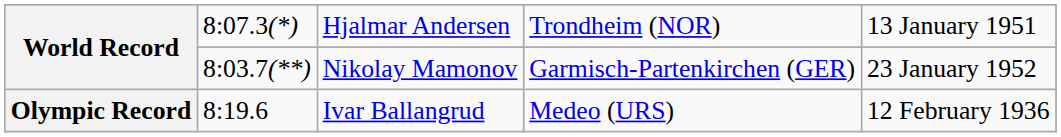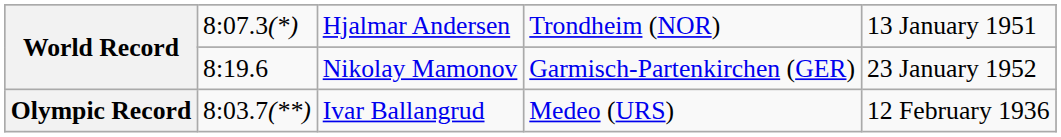 <table class="wikitable" style="font-size:95%;">
 <tr>
 <th rowspan=2>World Record</th>
 <td>8:07.3<em>(*)</em></td>
 <td> <a href='#'>Hjalmar Andersen</a></td>
 <td><a href='#'>Trondheim</a> (<a href='#'>NOR</a>)</td>
 <td>13 January 1951</td>
 </tr>
 <tr>
-<td>8:03.7<em>(**)</em></td>
+<td>8:19.6</td>
 <td> <a href='#'>Nikolay Mamonov</a></td>
 <td><a href='#'>Garmisch-Partenkirchen</a> (<a href='#'>GER</a>)</td>
 <td>23 January 1952</td>
 </tr>
 <tr>
 <th>Olympic Record</th>
-<td>8:19.6</td>
+<td>8:03.7<em>(**)</em></td>
 <td> <a href='#'>Ivar Ballangrud</a></td>
 <td><a href='#'>Medeo</a> (<a href='#'>URS</a>)</td>
 <td>12 February 1936</td>
 </tr>
 </table>
